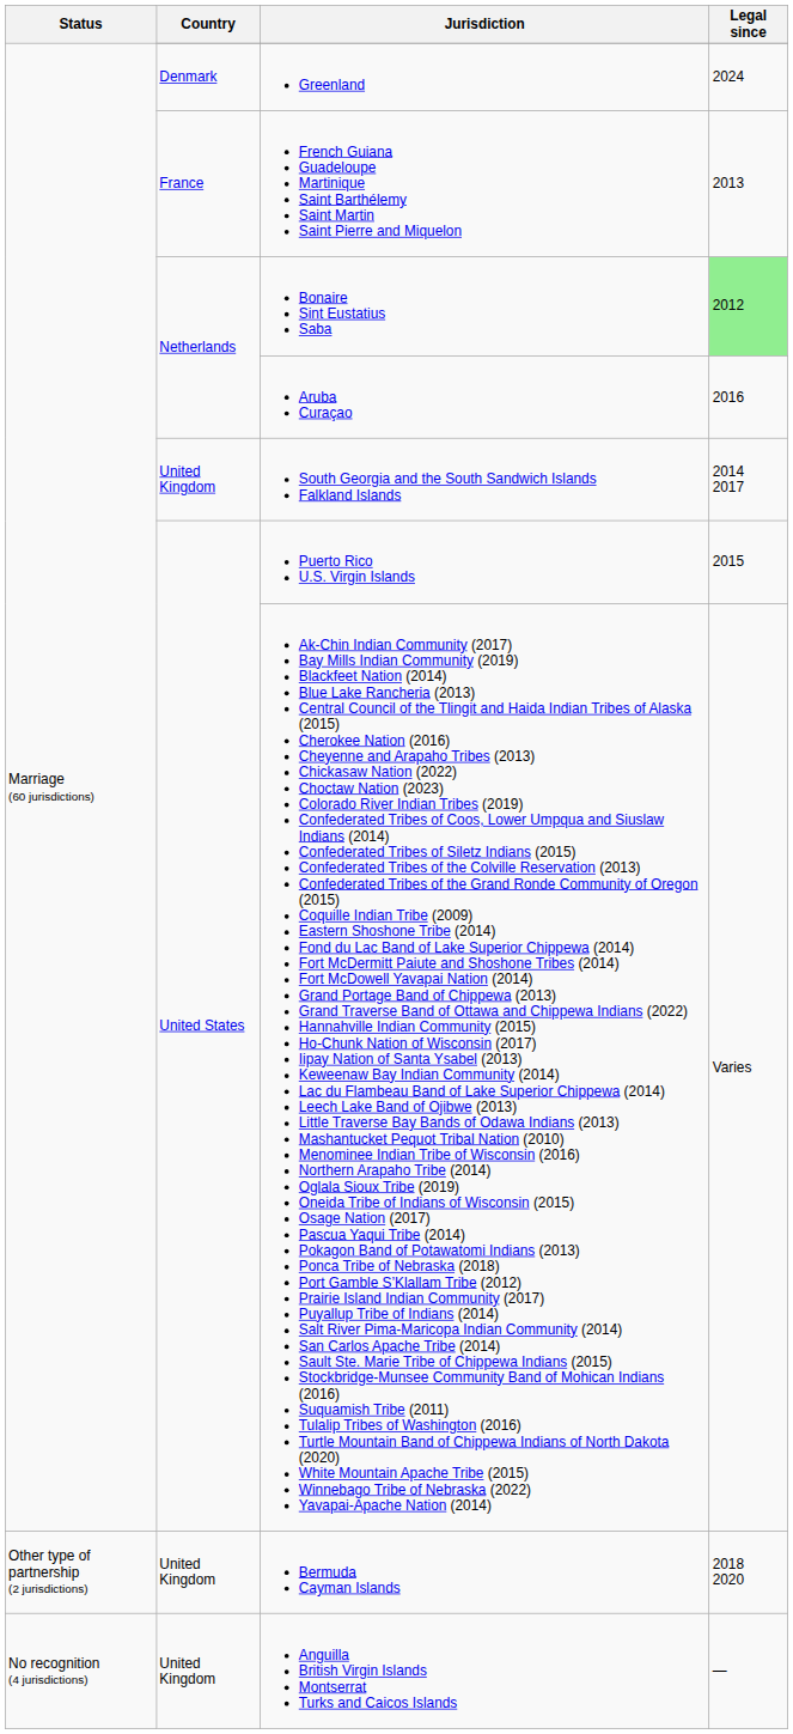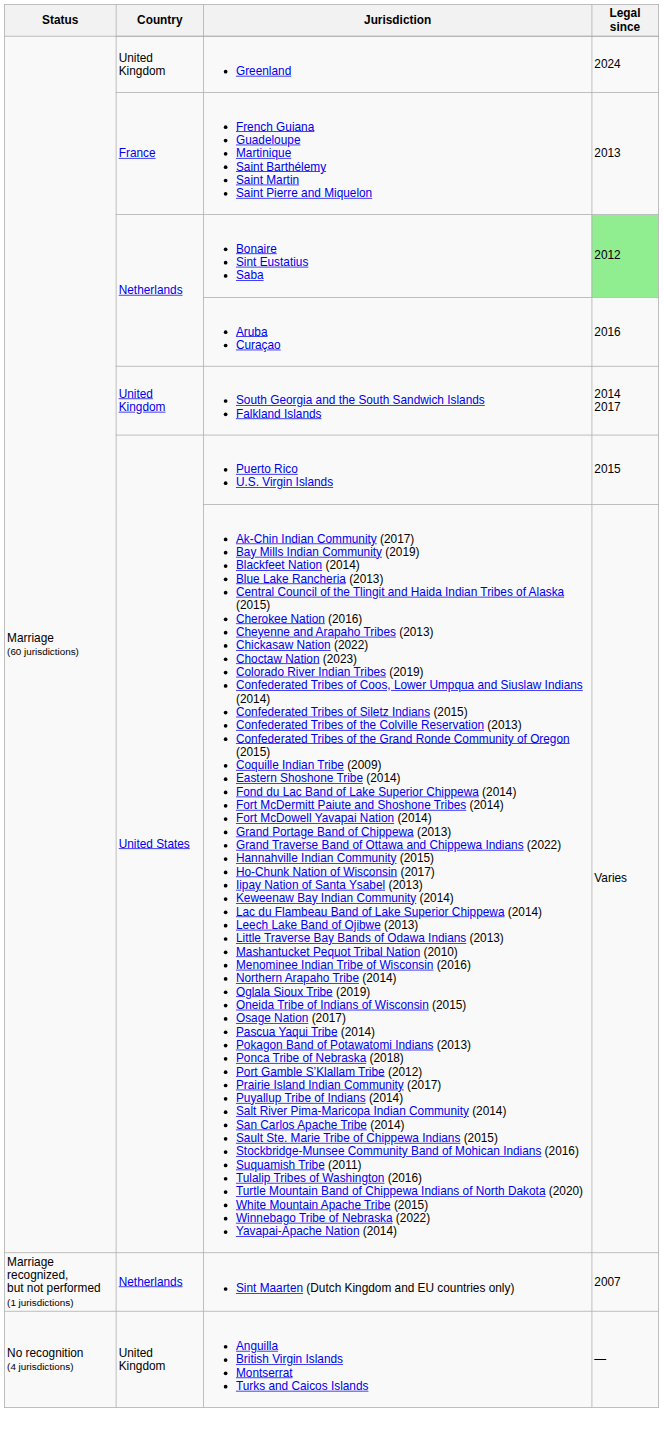 <table class="wikitable" style="width:70%">
 <tr>
 <th>Status</th>
 <th>Country</th>
 <th>Jurisdiction</th>
 <th>Legal since</th>
 </tr>
 <tr>
 <td rowspan="8">Marriage<br><small>(60 jurisdictions)</small></td>
 </tr>
 <tr>
-<td> <a href='#'>Denmark</a></td>
+<td> United Kingdom</td>
 <td><br><ul><li> <a href='#'>Greenland</a></li></ul></td>
 <td>2024</td>
 </tr>
 <tr>
 <td> <a href='#'>France</a></td>
 <td><br><ul><li> <a href='#'>French Guiana</a></li><li> <a href='#'>Guadeloupe</a></li><li> <a href='#'>Martinique</a></li><li> <a href='#'>Saint Barthélemy</a></li><li> <a href='#'>Saint Martin</a></li><li> <a href='#'>Saint Pierre and Miquelon</a></li></ul></td>
 <td>2013</td>
 </tr>
 <tr>
 <td rowspan="2"> <a href='#'>Netherlands</a></td>
 <td><br><ul><li> <a href='#'>Bonaire</a></li><li> <a href='#'>Sint Eustatius</a></li><li> <a href='#'>Saba</a></li></ul></td>
 <td style="background: lightgreen;">2012</td>
 </tr>
 <tr>
 <td><br><ul><li> <a href='#'>Aruba</a></li><li> <a href='#'>Curaçao</a></li></ul></td>
 <td>2016</td>
 </tr>
 <tr>
 <td> <a href='#'>United Kingdom</a></td>
 <td><br><ul><li> <a href='#'>South Georgia and the South Sandwich Islands</a></li><li> <a href='#'>Falkland Islands</a></li></ul></td>
 <td>2014<br>2017</td>
 </tr>
 <tr>
 <td rowspan="2"> <a href='#'>United States</a></td>
 <td><br><ul><li> <a href='#'>Puerto Rico</a></li><li> <a href='#'>U.S. Virgin Islands</a></li></ul></td>
 <td>2015</td>
 </tr>
 <tr>
 <td><br><ul><li><a href='#'>Ak-Chin Indian Community</a> (2017)</li><li><a href='#'>Bay Mills Indian Community</a> (2019)</li><li><a href='#'>Blackfeet Nation</a> (2014)</li><li><a href='#'>Blue Lake Rancheria</a> (2013)</li><li><a href='#'>Central Council of the Tlingit and Haida Indian Tribes of Alaska</a> (2015)</li><li> <a href='#'>Cherokee Nation</a> (2016)</li><li><a href='#'>Cheyenne and Arapaho Tribes</a> (2013)</li><li><a href='#'>Chickasaw Nation</a> (2022)</li><li> <a href='#'>Choctaw Nation</a> (2023)</li><li> <a href='#'>Colorado River Indian Tribes</a> (2019)</li><li><a href='#'>Confederated Tribes of Coos, Lower Umpqua and Siuslaw Indians</a> (2014)</li><li><a href='#'>Confederated Tribes of Siletz Indians</a> (2015)</li><li><a href='#'>Confederated Tribes of the Colville Reservation</a> (2013)</li><li><a href='#'>Confederated Tribes of the Grand Ronde Community of Oregon</a> (2015)</li><li><a href='#'>Coquille Indian Tribe</a> (2009)</li><li><a href='#'>Eastern Shoshone Tribe</a> (2014)</li><li><a href='#'>Fond du Lac Band of Lake Superior Chippewa</a> (2014)</li><li><a href='#'>Fort McDermitt Paiute and Shoshone Tribes</a> (2014)</li><li><a href='#'>Fort McDowell Yavapai Nation</a> (2014)</li><li><a href='#'>Grand Portage Band of Chippewa</a> (2013)</li><li><a href='#'>Grand Traverse Band of Ottawa and Chippewa Indians</a> (2022)</li><li><a href='#'>Hannahville Indian Community</a> (2015)</li><li><a href='#'>Ho-Chunk Nation of Wisconsin</a> (2017)</li><li><a href='#'>Iipay Nation of Santa Ysabel</a> (2013)</li><li><a href='#'>Keweenaw Bay Indian Community</a> (2014)</li><li><a href='#'>Lac du Flambeau Band of Lake Superior Chippewa</a> (2014)</li><li><a href='#'>Leech Lake Band of Ojibwe</a> (2013)</li><li><a href='#'>Little Traverse Bay Bands of Odawa Indians</a> (2013)</li><li><a href='#'>Mashantucket Pequot Tribal Nation</a> (2010)</li><li><a href='#'>Menominee Indian Tribe of Wisconsin</a> (2016)</li><li> <a href='#'>Northern Arapaho Tribe</a> (2014)</li><li> <a href='#'>Oglala Sioux Tribe</a> (2019)</li><li><a href='#'>Oneida Tribe of Indians of Wisconsin</a> (2015)</li><li><a href='#'>Osage Nation</a> (2017)</li><li> <a href='#'>Pascua Yaqui Tribe</a> (2014)</li><li><a href='#'>Pokagon Band of Potawatomi Indians</a> (2013)</li><li><a href='#'>Ponca Tribe of Nebraska</a> (2018)</li><li><a href='#'>Port Gamble S’Klallam Tribe</a> (2012)</li><li><a href='#'>Prairie Island Indian Community</a> (2017)</li><li><a href='#'>Puyallup Tribe of Indians</a> (2014)</li><li><a href='#'>Salt River Pima-Maricopa Indian Community</a> (2014)</li><li><a href='#'>San Carlos Apache Tribe</a> (2014)</li><li><a href='#'>Sault Ste. Marie Tribe of Chippewa Indians</a> (2015)</li><li><a href='#'>Stockbridge-Munsee Community Band of Mohican Indians</a> (2016)</li><li><a href='#'>Suquamish Tribe</a> (2011)</li><li><a href='#'>Tulalip Tribes of Washington</a> (2016)</li><li><a href='#'>Turtle Mountain Band of Chippewa Indians of North Dakota</a> (2020)</li><li><a href='#'>White Mountain Apache Tribe</a> (2015)</li><li><a href='#'>Winnebago Tribe of Nebraska</a> (2022)</li><li><a href='#'>Yavapai-Apache Nation</a> (2014)</li></ul></td>
 <td>Varies</td>
 </tr>
 <tr>
-<td>Other type of partnership<br><small>(2 jurisdictions)</small></td>
-<td> United Kingdom</td>
-<td><br><ul><li> <a href='#'>Bermuda</a></li><li> <a href='#'>Cayman Islands</a></li></ul></td>
-<td>2018<br>2020</td>
+<td>Marriage recognized,<br> but not performed<br><small>(1 jurisdictions)</small></td>
+<td> <a href='#'>Netherlands</a></td>
+<td><br><ul><li> <a href='#'>Sint Maarten</a> (Dutch Kingdom and EU countries only)</li></ul></td>
+<td>2007</td>
 </tr>
 <tr>
 <td rowspan=1>No recognition<br><small>(4 jurisdictions)</small></td>
 <td> United Kingdom</td>
 <td><br><ul><li> <a href='#'>Anguilla</a></li><li> <a href='#'>British Virgin Islands</a></li><li> <a href='#'>Montserrat</a></li><li> <a href='#'>Turks and Caicos Islands</a></li></ul></td>
 <td>—</td>
 </tr>
 </table>
